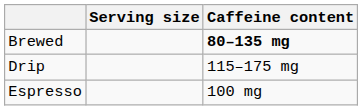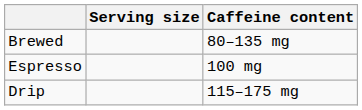 <table class="wikitable">
 <tr>
 <th></th>
 <th>Serving size</th>
 <th>Caffeine content</th>
 </tr>
 <tr>
 <td>Brewed</td>
 <td></td>
-<td><strong>80–135 mg</strong></td>
+<td>80–135 mg</td>
+</tr>
+<tr>
+<td>Espresso</td>
+<td></td>
+<td>100 mg</td>
 </tr>
 <tr>
 <td>Drip</td>
 <td></td>
 <td>115–175 mg</td>
 </tr>
-<tr>
-<td>Espresso</td>
-<td></td>
-<td>100 mg</td>
-</tr>
 </table>
